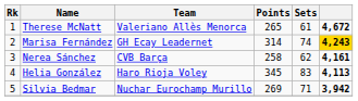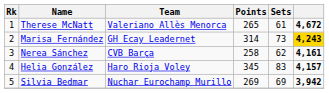 <table class="wikitable" style="text-align: center;">
 <tr>
 <th>Rk</th>
 <th>Name</th>
 <th>Team</th>
 <th>Points</th>
 <th>Sets</th>
 <th width=40></th>
 </tr>
 <tr>
 <td>1</td>
 <td align="left"> <a href='#'>Therese McNatt</a></td>
 <td align="left"><a href='#'>Valeriano Allès Menorca</a></td>
 <td>265</td>
 <td>61</td>
 <td><strong>4,672</strong></td>
 </tr>
 <tr>
 <td>2</td>
 <td align="left"> <a href='#'>Marisa Fernández</a></td>
 <td align="left"><a href='#'>GH Ecay Leadernet</a></td>
 <td>314</td>
-<td>74</td>
+<td>73</td>
 <td style="background: gold;"><strong>4,243</strong></td>
 </tr>
 <tr>
 <td>3</td>
 <td align="left"> <a href='#'>Nerea Sánchez</a></td>
 <td align="left"><a href='#'>CVB Barça</a></td>
 <td>258</td>
 <td>62</td>
 <td><strong>4,161</strong></td>
 </tr>
 <tr>
 <td>4</td>
 <td align="left"> <a href='#'>Helia González</a></td>
 <td align="left"><a href='#'>Haro Rioja Voley</a></td>
 <td>345</td>
 <td>83</td>
-<td><strong>4,113</strong></td>
+<td><strong>4,157</strong></td>
 </tr>
 <tr>
 <td>5</td>
 <td align="left"> <a href='#'>Silvia Bedmar</a></td>
 <td align="left"><a href='#'>Nuchar Eurochamp Murillo</a></td>
 <td>269</td>
-<td>71</td>
+<td>69</td>
 <td><strong>3,942</strong></td>
 </tr>
 <tr>
 </tr>
 </table>
